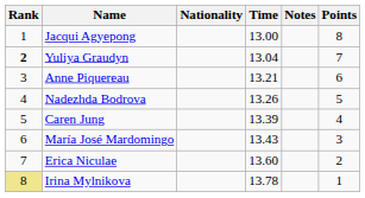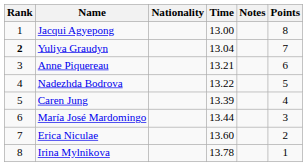 <table class="wikitable sortable" style="text-align:center">
 <tr>
 <th>Rank</th>
 <th>Name</th>
 <th>Nationality</th>
 <th>Time</th>
 <th>Notes</th>
 <th>Points</th>
 </tr>
 <tr>
 <td>1</td>
 <td align=left><a href='#'>Jacqui Agyepong</a></td>
 <td align=left></td>
 <td>13.00</td>
 <td></td>
 <td>8</td>
 </tr>
 <tr>
 <td><strong>2</strong></td>
 <td align=left><a href='#'>Yuliya Graudyn</a></td>
 <td align=left></td>
 <td>13.04</td>
 <td></td>
 <td>7</td>
 </tr>
 <tr>
 <td>3</td>
 <td align=left><a href='#'>Anne Piquereau</a></td>
 <td align=left></td>
 <td>13.21</td>
 <td></td>
 <td>6</td>
 </tr>
 <tr>
 <td>4</td>
 <td align=left><a href='#'>Nadezhda Bodrova</a></td>
 <td align=left></td>
-<td>13.26</td>
+<td>13.22</td>
 <td></td>
 <td>5</td>
 </tr>
 <tr>
 <td>5</td>
 <td align=left><a href='#'>Caren Jung</a></td>
 <td align=left></td>
 <td>13.39</td>
 <td></td>
 <td>4</td>
 </tr>
 <tr>
 <td>6</td>
 <td align=left><a href='#'>María José Mardomingo</a></td>
 <td align=left></td>
-<td>13.43</td>
+<td>13.44</td>
 <td></td>
 <td>3</td>
 </tr>
 <tr>
 <td>7</td>
 <td align=left><a href='#'>Erica Niculae</a></td>
 <td align=left></td>
 <td>13.60</td>
 <td></td>
 <td>2</td>
 </tr>
 <tr>
-<td style="background: khaki;">8</td>
+<td>8</td>
 <td align=left><a href='#'>Irina Mylnikova</a></td>
 <td align=left></td>
 <td>13.78</td>
 <td></td>
 <td>1</td>
 </tr>
 </table>
